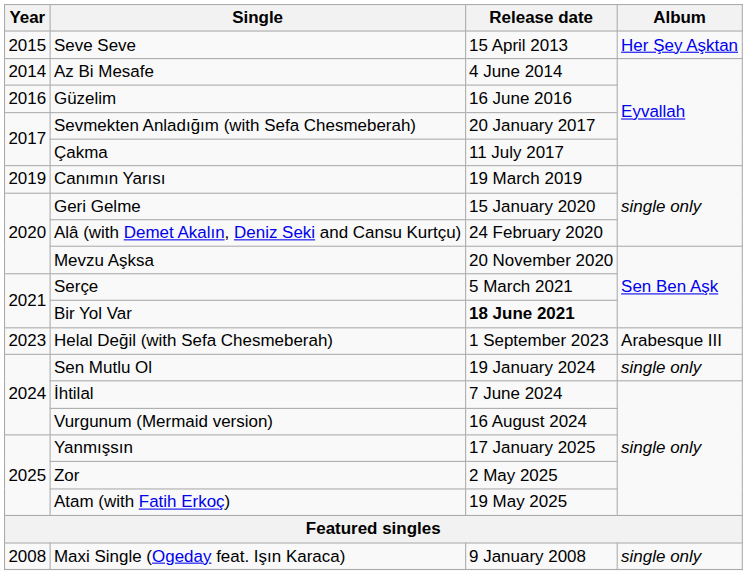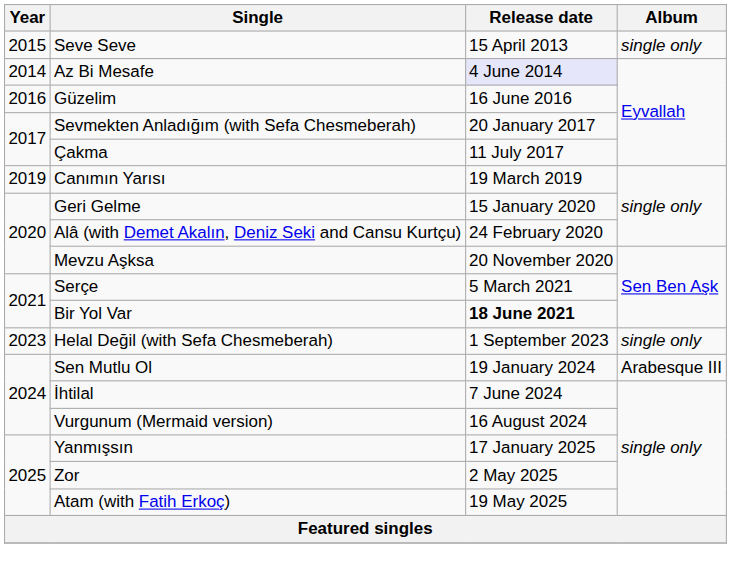 <table class="wikitable">
 <tr>
 <th>Year</th>
 <th>Single</th>
 <th>Release date</th>
 <th>Album</th>
 </tr>
 <tr>
 <td>2015</td>
 <td>Seve Seve</td>
 <td>15 April 2013</td>
-<td><a href='#'>Her Şey Aşktan</a></td>
+<td><em>single only</em></td>
 </tr>
 <tr>
 <td>2014</td>
 <td>Az Bi Mesafe</td>
-<td>4 June 2014</td>
+<td style="background: lavender;">4 June 2014</td>
 <td rowspan="4"><a href='#'>Eyvallah</a></td>
 </tr>
 <tr>
 <td>2016</td>
 <td>Güzelim</td>
 <td>16 June 2016</td>
 </tr>
 <tr>
 <td rowspan="2">2017</td>
 <td>Sevmekten Anladığım (with Sefa Chesmeberah)</td>
 <td>20 January 2017</td>
 </tr>
 <tr>
 <td>Çakma</td>
 <td>11 July 2017</td>
 </tr>
 <tr>
 <td>2019</td>
 <td>Canımın Yarısı</td>
 <td>19 March 2019</td>
 <td rowspan="3"><em>single only</em></td>
 </tr>
 <tr>
 <td rowspan="3">2020</td>
 <td>Geri Gelme</td>
 <td>15 January 2020</td>
 </tr>
 <tr>
 <td>Alâ (with <a href='#'>Demet Akalın</a>, <a href='#'>Deniz Seki</a> and Cansu Kurtçu)</td>
 <td>24 February 2020</td>
 </tr>
 <tr>
 <td>Mevzu Aşksa</td>
 <td>20 November 2020</td>
 <td rowspan="3"><a href='#'>Sen Ben Aşk</a></td>
 </tr>
 <tr>
 <td rowspan="2">2021</td>
 <td>Serçe</td>
 <td>5 March 2021</td>
 </tr>
 <tr>
 <td>Bir Yol Var</td>
 <td><strong>18 June 2021</strong></td>
 </tr>
 <tr>
 <td>2023</td>
 <td>Helal Değil (with Sefa Chesmeberah)</td>
 <td>1 September 2023</td>
-<td>Arabesque III</td>
+<td><em>single only</em></td>
 </tr>
 <tr>
 <td rowspan="3">2024</td>
 <td>Sen Mutlu Ol</td>
 <td>19 January 2024</td>
-<td><em>single only</em></td>
+<td>Arabesque III</td>
 </tr>
 <tr>
 <td>İhtilal</td>
 <td>7 June 2024</td>
 <td rowspan="5"><em>single only</em></td>
 </tr>
 <tr>
 <td>Vurgunum (Mermaid version)</td>
 <td>16 August 2024</td>
 </tr>
 <tr>
 <td rowspan="3">2025</td>
 <td>Yanmışsın</td>
 <td>17 January 2025</td>
 </tr>
 <tr>
 <td>Zor</td>
 <td>2 May 2025</td>
 </tr>
 <tr>
 <td>Atam (with <a href='#'>Fatih Erkoç</a>)</td>
 <td>19 May 2025</td>
 </tr>
 <tr>
 <th colspan="4">Featured singles</th>
 </tr>
 <tr>
-<td>2008</td>
-<td>Maxi Single (<a href='#'>Ogeday</a> feat. Işın Karaca)</td>
-<td>9 January 2008</td>
-<td><em>single only</em></td>
-</tr>
-<tr>
 </tr>
 </table>
